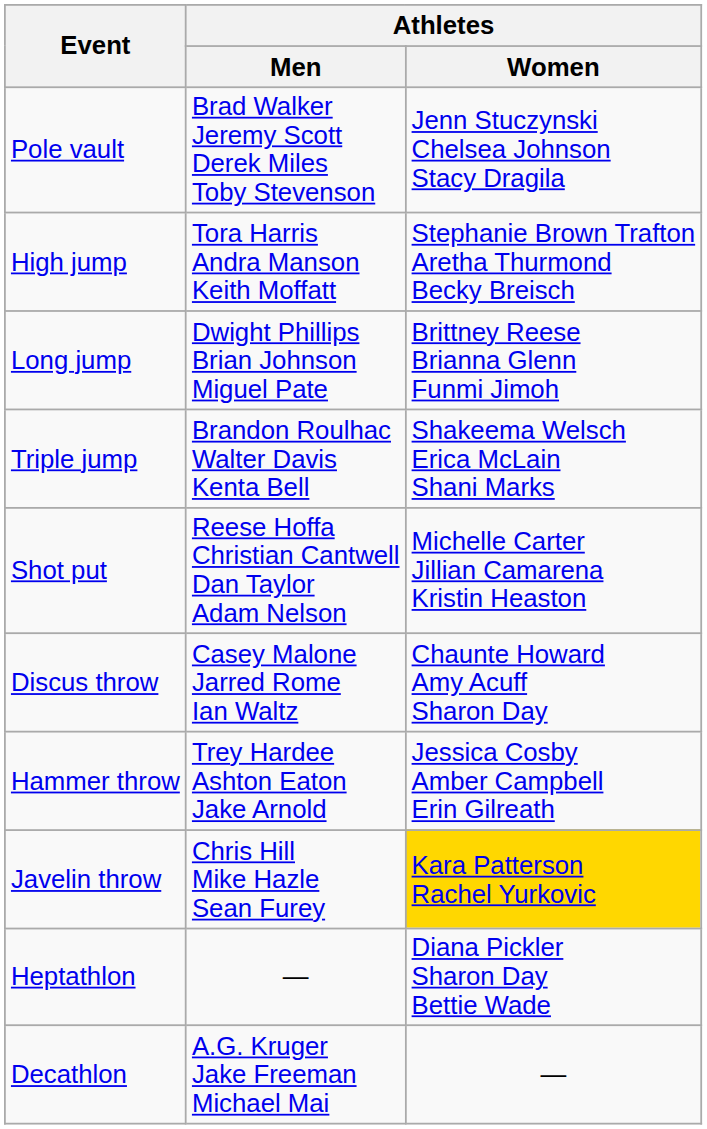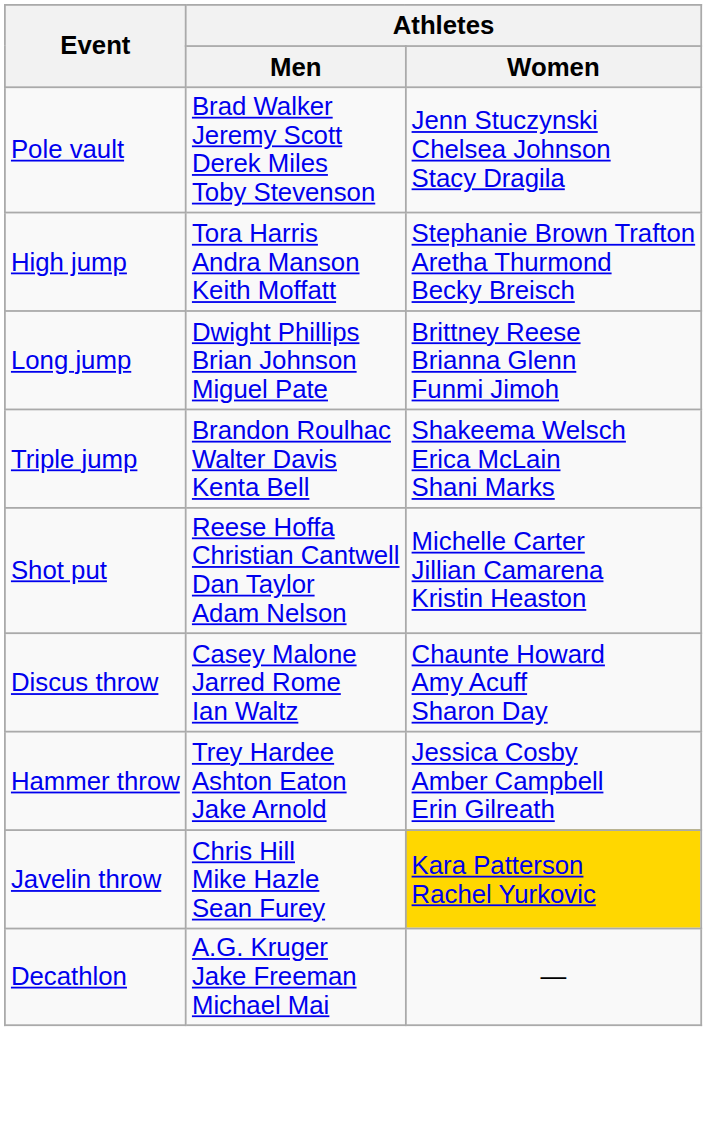 <table class=wikitable style="font-size:90%">
 <tr>
 <th rowspan=2>Event</th>
 <th colspan=2>Athletes</th>
 </tr>
 <tr>
 <th>Men</th>
 <th>Women</th>
 </tr>
 <tr>
 <td><a href='#'>Pole vault</a></td>
 <td><a href='#'>Brad Walker</a><br> <a href='#'>Jeremy Scott</a><br> <a href='#'>Derek Miles</a><br> <a href='#'>Toby Stevenson</a></td>
 <td><a href='#'>Jenn Stuczynski</a><br> <a href='#'>Chelsea Johnson</a><br> <a href='#'>Stacy Dragila</a></td>
 </tr>
 <tr>
 <td><a href='#'>High jump</a></td>
 <td><a href='#'>Tora Harris</a><br> <a href='#'>Andra Manson</a><br> <a href='#'>Keith Moffatt</a></td>
 <td><a href='#'>Stephanie Brown Trafton</a><br> <a href='#'>Aretha Thurmond</a><br> <a href='#'>Becky Breisch</a></td>
 </tr>
 <tr>
 <td><a href='#'>Long jump</a></td>
 <td><a href='#'>Dwight Phillips</a><br> <a href='#'>Brian Johnson</a><br> <a href='#'>Miguel Pate</a></td>
 <td><a href='#'>Brittney Reese</a><br> <a href='#'>Brianna Glenn</a><br> <a href='#'>Funmi Jimoh</a></td>
 </tr>
 <tr>
 <td><a href='#'>Triple jump</a></td>
 <td><a href='#'>Brandon Roulhac</a><br> <a href='#'>Walter Davis</a><br> <a href='#'>Kenta Bell</a></td>
 <td><a href='#'>Shakeema Welsch</a><br> <a href='#'>Erica McLain</a><br> <a href='#'>Shani Marks</a></td>
 </tr>
 <tr>
 <td><a href='#'>Shot put</a></td>
 <td><a href='#'>Reese Hoffa</a><br> <a href='#'>Christian Cantwell</a> <br> <a href='#'>Dan Taylor</a><br> <a href='#'>Adam Nelson</a></td>
 <td><a href='#'>Michelle Carter</a><br> <a href='#'>Jillian Camarena</a><br> <a href='#'>Kristin Heaston</a></td>
 </tr>
 <tr>
 <td><a href='#'>Discus throw</a></td>
 <td><a href='#'>Casey Malone</a><br> <a href='#'>Jarred Rome</a><br> <a href='#'>Ian Waltz</a></td>
 <td><a href='#'>Chaunte Howard</a><br> <a href='#'>Amy Acuff</a><br> <a href='#'>Sharon Day</a></td>
 </tr>
 <tr>
 <td><a href='#'>Hammer throw</a></td>
 <td><a href='#'>Trey Hardee</a><br> <a href='#'>Ashton Eaton</a><br> <a href='#'>Jake Arnold</a></td>
 <td><a href='#'>Jessica Cosby</a><br> <a href='#'>Amber Campbell</a><br> <a href='#'>Erin Gilreath</a></td>
 </tr>
 <tr>
 <td><a href='#'>Javelin throw</a></td>
 <td><a href='#'>Chris Hill</a><br> <a href='#'>Mike Hazle</a><br> <a href='#'>Sean Furey</a></td>
 <td style="background: gold;"><a href='#'>Kara Patterson</a><br> <a href='#'>Rachel Yurkovic</a></td>
 </tr>
 <tr>
-<td><a href='#'>Heptathlon</a></td>
-<td align=center>—</td>
-<td><a href='#'>Diana Pickler</a><br> <a href='#'>Sharon Day</a><br> <a href='#'>Bettie Wade</a></td>
-</tr>
-<tr>
 <td><a href='#'>Decathlon</a></td>
 <td><a href='#'>A.G. Kruger</a><br> <a href='#'>Jake Freeman</a><br> <a href='#'>Michael Mai</a></td>
 <td align=center>—</td>
 </tr>
 </table>
